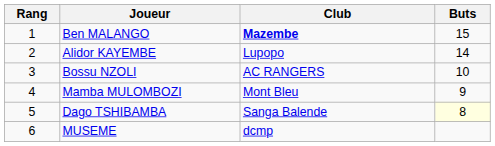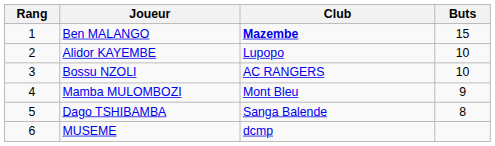 <table class="wikitable" style="margin:0px; text-align:center" width=50%>
 <tr>
 <th width=50>Rang</th>
 <th width=180>Joueur</th>
 <th width=195>Club</th>
 <th width=50>Buts</th>
 </tr>
 <tr>
 <td rowspan=1 width=50>1</td>
 <td align=left> <a href='#'>Ben MALANGO</a></td>
 <td align=left><strong> <a href='#'>Mazembe</a></strong></td>
 <td>15</td>
 </tr>
 <tr>
 <td rowspan=1 width=50>2</td>
 <td align=left> <a href='#'>Alidor KAYEMBE</a></td>
 <td align=left> <a href='#'>Lupopo</a></td>
-<td>14</td>
+<td>10</td>
 </tr>
 <tr>
 <td rowspan=1 width=50>3</td>
 <td align=left> <a href='#'>Bossu NZOLI</a></td>
 <td align=left> <a href='#'>AC RANGERS</a></td>
 <td>10</td>
 </tr>
 <tr>
 <td rowspan=1 width=50>4</td>
 <td align=left> <a href='#'>Mamba MULOMBOZI</a></td>
 <td align=left> <a href='#'>Mont Bleu</a></td>
 <td>9</td>
 </tr>
 <tr>
 <td rowspan=1 width=50>5</td>
 <td align=left> <a href='#'>Dago TSHIBAMBA</a></td>
 <td align=left> <a href='#'>Sanga Balende</a></td>
-<td style="background: lightyellow;">8</td>
+<td>8</td>
 </tr>
 <tr>
 <td rowspan=1 width=50>6</td>
 <td align=left> <a href='#'>MUSEME</a></td>
 <td align=left> <a href='#'>dcmp</a></td>
 </tr>
 </table>
